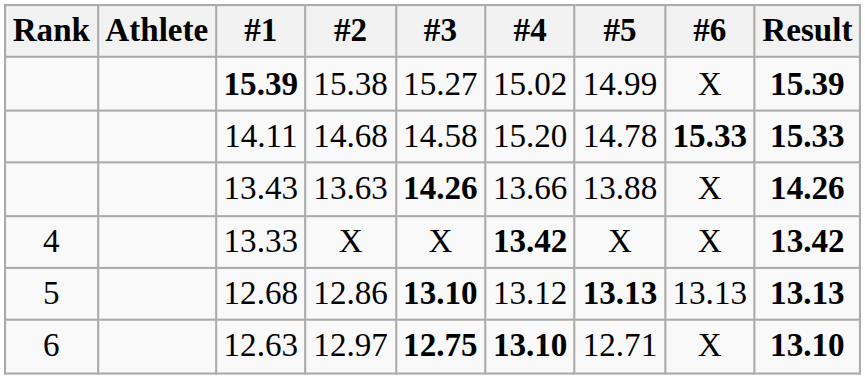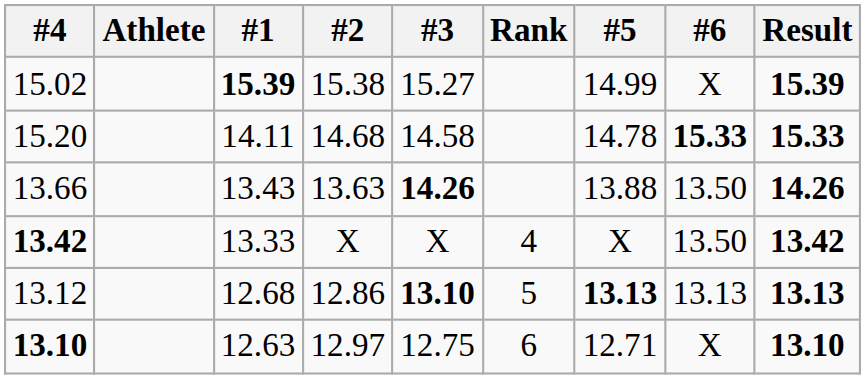 <table class="wikitable sortable" style="text-align:center">
 <tr>
-<th>Rank</th>
+<th>#4</th>
 <th>Athlete</th>
 <th>#1</th>
 <th>#2</th>
 <th>#3</th>
-<th>#4</th>
+<th>Rank</th>
 <th>#5</th>
 <th>#6</th>
 <th>Result</th>
 </tr>
 <tr>
-<td></td>
+<td>15.02</td>
 <td align=left></td>
 <td><strong>15.39</strong></td>
 <td>15.38</td>
 <td>15.27</td>
-<td>15.02</td>
+<td></td>
 <td>14.99</td>
 <td>X</td>
 <td><strong>15.39</strong></td>
 </tr>
 <tr>
-<td></td>
+<td>15.20</td>
 <td align=left></td>
 <td>14.11</td>
 <td>14.68</td>
 <td>14.58</td>
-<td>15.20</td>
+<td></td>
 <td>14.78</td>
 <td><strong>15.33</strong></td>
 <td><strong>15.33</strong></td>
 </tr>
 <tr>
-<td></td>
+<td>13.66</td>
 <td align=left></td>
 <td>13.43</td>
 <td>13.63</td>
 <td><strong>14.26</strong></td>
-<td>13.66</td>
+<td></td>
 <td>13.88</td>
-<td>X</td>
+<td>13.50</td>
 <td><strong>14.26</strong></td>
 </tr>
 <tr>
-<td>4</td>
+<td><strong>13.42</strong></td>
 <td align=left></td>
 <td>13.33</td>
 <td>X</td>
 <td>X</td>
-<td><strong>13.42</strong></td>
+<td>4</td>
 <td>X</td>
-<td>X</td>
+<td>13.50</td>
 <td><strong>13.42</strong></td>
 </tr>
 <tr>
-<td>5</td>
+<td>13.12</td>
 <td align=left></td>
 <td>12.68</td>
 <td>12.86</td>
 <td><strong>13.10</strong></td>
-<td>13.12</td>
+<td>5</td>
 <td><strong>13.13</strong></td>
 <td>13.13</td>
 <td><strong>13.13</strong></td>
 </tr>
 <tr>
-<td>6</td>
+<td><strong>13.10</strong></td>
 <td align=left></td>
 <td>12.63</td>
 <td>12.97</td>
-<td><strong>12.75</strong></td>
-<td><strong>13.10</strong></td>
+<td>12.75</td>
+<td>6</td>
 <td>12.71</td>
 <td>X</td>
 <td><strong>13.10</strong></td>
 </tr>
 </table>
